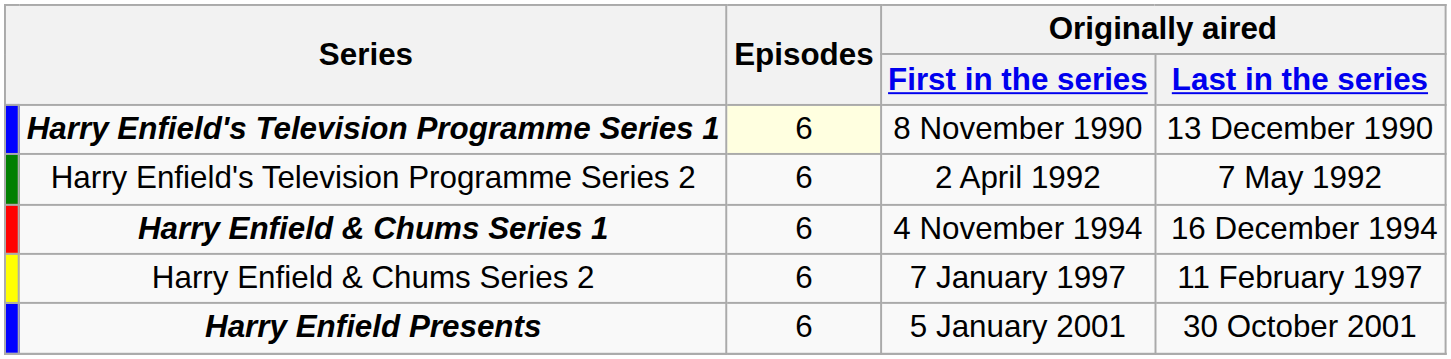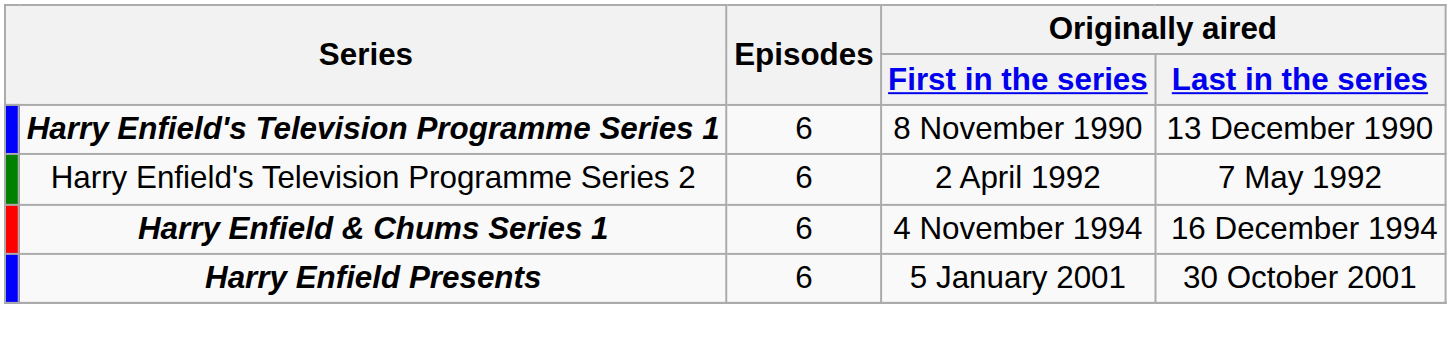 <table class="wikitable">
 <tr>
 <th colspan="2" rowspan="2">Series</th>
 <th rowspan="2">Episodes</th>
 <th colspan="2">Originally aired</th>
 </tr>
 <tr>
 <th><a href='#'>First in the series</a></th>
 <th><a href='#'>Last in the series</a></th>
 </tr>
 <tr>
 <td bgcolor=blue height="10px"></td>
 <td align="center"><strong><em>Harry Enfield's Television Programme<em> Series 1<strong></td>
-<td align="center" style="background: lightyellow;">6</td>
+<td align="center">6</td>
 <td align="center">8 November 1990</td>
 <td align="center">13 December 1990</td>
 </tr>
 <tr>
 <td bgcolor=green height="10px"></td>
 <td align="center"></em></strong>Harry Enfield's Television Programme</em> Series 2</strong></td>
 <td align="center">6</td>
 <td align="center">2 April 1992</td>
 <td align="center">7 May 1992</td>
 </tr>
 <tr>
 <td bgcolor=red height="10px"></td>
 <td align="center"><strong><em>Harry Enfield & Chums<em> Series 1<strong></td>
 <td align="center">6</td>
 <td align="center">4 November 1994</td>
 <td align="center"> 16 December 1994</td>
 </tr>
 <tr>
-<td bgcolor=yellow height="10px"></td>
-<td align="center"></em></strong>Harry Enfield & Chums</em> Series 2</strong></td>
-<td align="center">6</td>
-<td align="center">7 January 1997</td>
-<td align="center">11 February 1997</td>
-</tr>
-<tr>
 <td bgcolor=blue height="10px"></td>
 <td align="center"><strong><em>Harry Enfield Presents</em></strong></td>
 <td align="center">6</td>
 <td align="center">5 January 2001</td>
 <td align="center">30 October 2001</td>
 </tr>
 <tr>
 </tr>
 </table>
